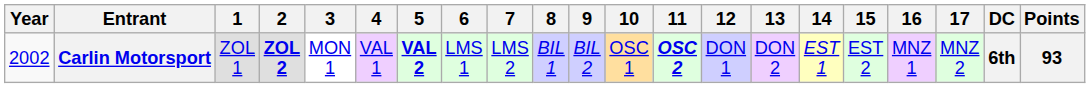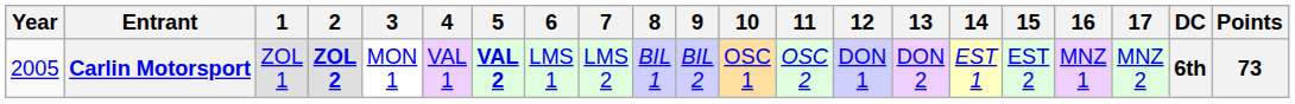 <table class="wikitable" style="text-align:center; font-size:85%">
 <tr>
 <th>Year</th>
 <th>Entrant</th>
 <th>1</th>
 <th>2</th>
 <th>3</th>
 <th>4</th>
 <th>5</th>
 <th>6</th>
 <th>7</th>
 <th>8</th>
 <th>9</th>
 <th>10</th>
 <th>11</th>
 <th>12</th>
 <th>13</th>
 <th>14</th>
 <th>15</th>
 <th>16</th>
 <th>17</th>
 <th>DC</th>
 <th>Points</th>
 </tr>
 <tr>
-<td><a href='#'>2002</a></td>
+<td><a href='#'>2005</a></td>
 <th nowrap><a href='#'>Carlin Motorsport</a></th>
 <td style="background:#DFDFDF;"><a href='#'>ZOL<br>1</a><br></td>
 <td style="background:#DFDFDF;"><strong><a href='#'>ZOL<br>2</a><br></strong></td>
 <td style="background:#FFFFFF;"><a href='#'>MON<br>1</a><br></td>
 <td style="background:#EFCFFF;"><a href='#'>VAL<br>1</a><br></td>
 <td style="background:#DFFFDF;"><strong><a href='#'>VAL<br>2</a></strong><br></td>
 <td style="background:#DFFFDF;"><a href='#'>LMS<br>1</a><br></td>
 <td style="background:#DFFFDF;"><a href='#'>LMS<br>2</a><br></td>
 <td style="background:#CFCFFF;"><em><a href='#'>BIL<br>1</a></em><br></td>
 <td style="background:#CFCFFF;"><em><a href='#'>BIL<br>2</a></em><br></td>
 <td style="background:#FFDF9F;"><a href='#'>OSC<br>1</a><br></td>
-<td style="background:#DFFFDF;"><strong><em><a href='#'>OSC<br>2</a></em><br></strong></td>
+<td style="background:#DFFFDF;"><em><a href='#'>OSC<br>2</a></em><br></td>
 <td style="background:#CFCFFF;"><a href='#'>DON<br>1</a><br></td>
 <td style="background:#EFCFFF;"><a href='#'>DON<br>2</a><br></td>
 <td style="background:#FFFFBF;"><em><a href='#'>EST<br>1</a></em><br></td>
 <td style="background:#DFFFDF;"><a href='#'>EST<br>2</a><br></td>
 <td style="background:#EFCFFF;"><a href='#'>MNZ<br>1</a><br></td>
 <td style="background:#DFFFDF;"><a href='#'>MNZ<br>2</a><br></td>
 <th>6th</th>
-<th>93</th>
+<th>73</th>
 </tr>
 </table>
